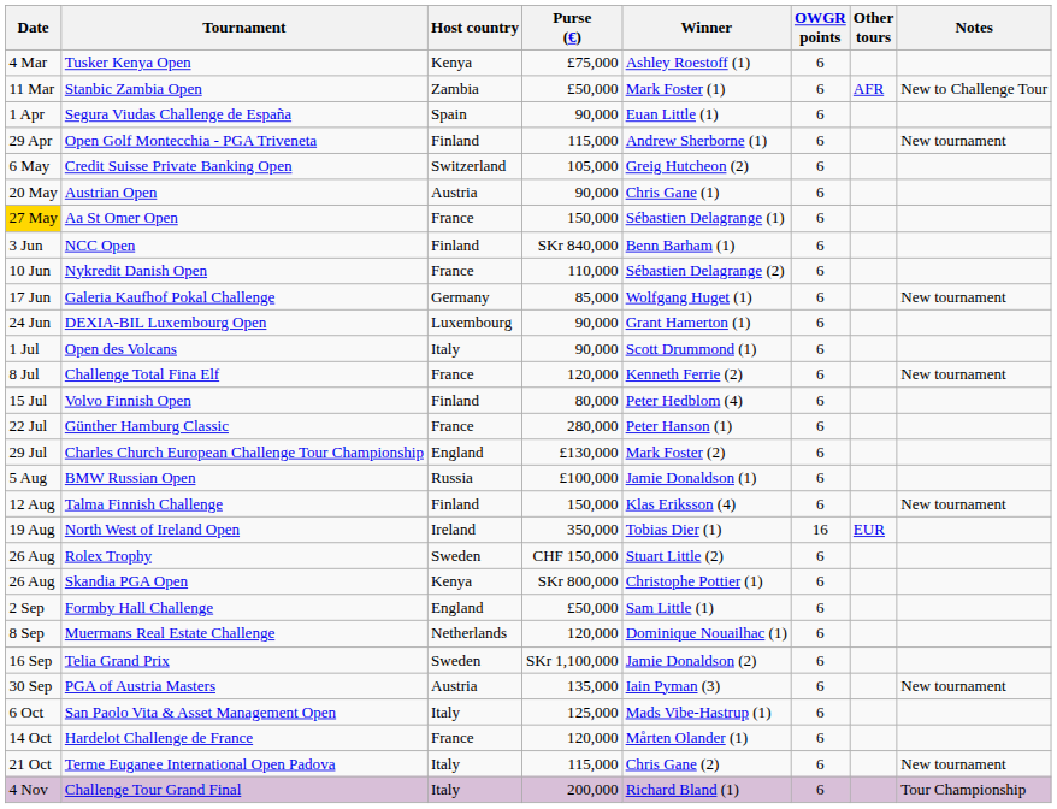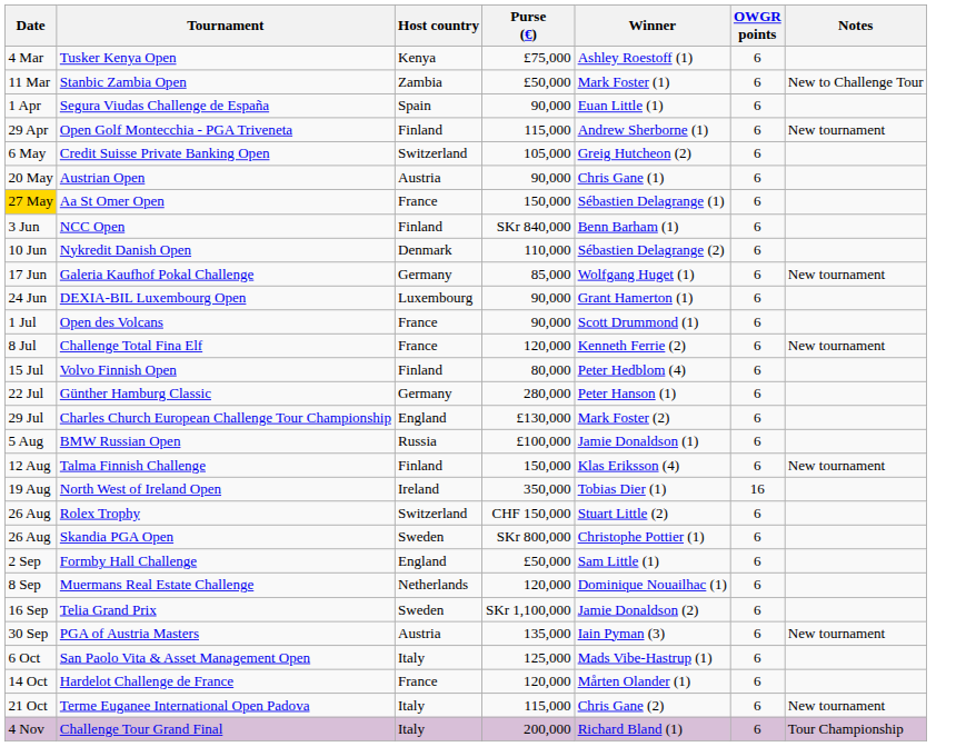 <table class="wikitable" style="font-size:95%">
 <tr>
 <th>Date</th>
 <th>Tournament</th>
 <th>Host country</th>
 <th>Purse<br>(<a href='#'>€</a>)</th>
 <th>Winner</th>
 <th><a href='#'>OWGR</a><br>points</th>
-<th>Other<br>tours</th>
 <th>Notes</th>
 </tr>
 <tr>
 <td>4 Mar</td>
 <td><a href='#'>Tusker Kenya Open</a></td>
 <td>Kenya</td>
 <td align=right>£75,000</td>
 <td> <a href='#'>Ashley Roestoff</a> (1)</td>
 <td align=center>6</td>
 <td></td>
-<td></td>
 </tr>
 <tr>
 <td>11 Mar</td>
 <td><a href='#'>Stanbic Zambia Open</a></td>
 <td>Zambia</td>
 <td align=right>£50,000</td>
 <td> <a href='#'>Mark Foster</a> (1)</td>
 <td align=center>6</td>
-<td><a href='#'>AFR</a></td>
 <td>New to Challenge Tour</td>
 </tr>
 <tr>
 <td>1 Apr</td>
 <td><a href='#'>Segura Viudas Challenge de España</a></td>
 <td>Spain</td>
 <td align=right>90,000</td>
 <td> <a href='#'>Euan Little</a> (1)</td>
 <td align=center>6</td>
 <td></td>
-<td></td>
 </tr>
 <tr>
 <td>29 Apr</td>
 <td><a href='#'>Open Golf Montecchia - PGA Triveneta</a></td>
 <td>Finland</td>
 <td align=right>115,000</td>
 <td> <a href='#'>Andrew Sherborne</a> (1)</td>
 <td align=center>6</td>
-<td></td>
 <td>New tournament</td>
 </tr>
 <tr>
 <td>6 May</td>
 <td><a href='#'>Credit Suisse Private Banking Open</a></td>
 <td>Switzerland</td>
 <td align=right>105,000</td>
 <td> <a href='#'>Greig Hutcheon</a> (2)</td>
 <td align=center>6</td>
 <td></td>
-<td></td>
 </tr>
 <tr>
 <td>20 May</td>
 <td><a href='#'>Austrian Open</a></td>
 <td>Austria</td>
 <td align=right>90,000</td>
 <td> <a href='#'>Chris Gane</a> (1)</td>
 <td align=center>6</td>
-<td></td>
 <td></td>
 </tr>
 <tr>
 <td style="background: gold;">27 May</td>
 <td><a href='#'>Aa St Omer Open</a></td>
 <td>France</td>
 <td align=right>150,000</td>
 <td> <a href='#'>Sébastien Delagrange</a> (1)</td>
 <td align=center>6</td>
 <td></td>
-<td></td>
 </tr>
 <tr>
 <td>3 Jun</td>
 <td><a href='#'>NCC Open</a></td>
 <td>Finland</td>
 <td align=right>SKr 840,000</td>
 <td> <a href='#'>Benn Barham</a> (1)</td>
 <td align=center>6</td>
 <td></td>
-<td></td>
 </tr>
 <tr>
 <td>10 Jun</td>
 <td><a href='#'>Nykredit Danish Open</a></td>
-<td>France</td>
+<td>Denmark</td>
 <td align=right>110,000</td>
 <td> <a href='#'>Sébastien Delagrange</a> (2)</td>
 <td align=center>6</td>
-<td></td>
 <td></td>
 </tr>
 <tr>
 <td>17 Jun</td>
 <td><a href='#'>Galeria Kaufhof Pokal Challenge</a></td>
 <td>Germany</td>
 <td align=right>85,000</td>
 <td> <a href='#'>Wolfgang Huget</a> (1)</td>
 <td align=center>6</td>
-<td></td>
 <td>New tournament</td>
 </tr>
 <tr>
 <td>24 Jun</td>
 <td><a href='#'>DEXIA-BIL Luxembourg Open</a></td>
 <td>Luxembourg</td>
 <td align=right>90,000</td>
 <td> <a href='#'>Grant Hamerton</a> (1)</td>
 <td align=center>6</td>
 <td></td>
-<td></td>
 </tr>
 <tr>
 <td>1 Jul</td>
 <td><a href='#'>Open des Volcans</a></td>
-<td>Italy</td>
+<td>France</td>
 <td align=right>90,000</td>
 <td> <a href='#'>Scott Drummond</a> (1)</td>
 <td align=center>6</td>
-<td></td>
 <td></td>
 </tr>
 <tr>
 <td>8 Jul</td>
 <td><a href='#'>Challenge Total Fina Elf</a></td>
 <td>France</td>
 <td align=right>120,000</td>
 <td> <a href='#'>Kenneth Ferrie</a> (2)</td>
 <td align=center>6</td>
-<td></td>
 <td>New tournament</td>
 </tr>
 <tr>
 <td>15 Jul</td>
 <td><a href='#'>Volvo Finnish Open</a></td>
 <td>Finland</td>
 <td align=right>80,000</td>
 <td> <a href='#'>Peter Hedblom</a> (4)</td>
 <td align=center>6</td>
 <td></td>
-<td></td>
 </tr>
 <tr>
 <td>22 Jul</td>
 <td><a href='#'>Günther Hamburg Classic</a></td>
-<td>France</td>
+<td>Germany</td>
 <td align=right>280,000</td>
 <td> <a href='#'>Peter Hanson</a> (1)</td>
 <td align=center>6</td>
-<td></td>
 <td></td>
 </tr>
 <tr>
 <td>29 Jul</td>
 <td><a href='#'>Charles Church European Challenge Tour Championship</a></td>
 <td>England</td>
 <td align=right>£130,000</td>
 <td> <a href='#'>Mark Foster</a> (2)</td>
 <td align=center>6</td>
 <td></td>
-<td></td>
 </tr>
 <tr>
 <td>5 Aug</td>
 <td><a href='#'>BMW Russian Open</a></td>
 <td>Russia</td>
 <td align=right>£100,000</td>
 <td> <a href='#'>Jamie Donaldson</a> (1)</td>
 <td align=center>6</td>
 <td></td>
-<td></td>
 </tr>
 <tr>
 <td>12 Aug</td>
 <td><a href='#'>Talma Finnish Challenge</a></td>
 <td>Finland</td>
 <td align=right>150,000</td>
 <td> <a href='#'>Klas Eriksson</a> (4)</td>
 <td align=center>6</td>
-<td></td>
 <td>New tournament</td>
 </tr>
 <tr>
 <td>19 Aug</td>
 <td><a href='#'>North West of Ireland Open</a></td>
 <td>Ireland</td>
 <td align=right>350,000</td>
 <td> <a href='#'>Tobias Dier</a> (1)</td>
 <td align=center>16</td>
-<td><a href='#'>EUR</a></td>
 <td></td>
 </tr>
 <tr>
 <td>26 Aug</td>
 <td><a href='#'>Rolex Trophy</a></td>
-<td>Sweden</td>
+<td>Switzerland</td>
 <td align=right>CHF 150,000</td>
 <td> <a href='#'>Stuart Little</a> (2)</td>
 <td align=center>6</td>
-<td></td>
 <td></td>
 </tr>
 <tr>
 <td>26 Aug</td>
 <td><a href='#'>Skandia PGA Open</a></td>
-<td>Kenya</td>
+<td>Sweden</td>
 <td align=right>SKr 800,000</td>
 <td> <a href='#'>Christophe Pottier</a> (1)</td>
 <td align=center>6</td>
-<td></td>
 <td></td>
 </tr>
 <tr>
 <td>2 Sep</td>
 <td><a href='#'>Formby Hall Challenge</a></td>
 <td>England</td>
 <td align=right>£50,000</td>
 <td> <a href='#'>Sam Little</a> (1)</td>
 <td align=center>6</td>
 <td></td>
-<td></td>
 </tr>
 <tr>
 <td>8 Sep</td>
 <td><a href='#'>Muermans Real Estate Challenge</a></td>
 <td>Netherlands</td>
 <td align=right>120,000</td>
 <td> <a href='#'>Dominique Nouailhac</a> (1)</td>
 <td align=center>6</td>
-<td></td>
 <td></td>
 </tr>
 <tr>
 <td>16 Sep</td>
 <td><a href='#'>Telia Grand Prix</a></td>
 <td>Sweden</td>
 <td align=right>SKr 1,100,000</td>
 <td> <a href='#'>Jamie Donaldson</a> (2)</td>
 <td align=center>6</td>
 <td></td>
-<td></td>
 </tr>
 <tr>
 <td>30 Sep</td>
 <td><a href='#'>PGA of Austria Masters</a></td>
 <td>Austria</td>
 <td align=right>135,000</td>
 <td> <a href='#'>Iain Pyman</a> (3)</td>
 <td align=center>6</td>
-<td></td>
 <td>New tournament</td>
 </tr>
 <tr>
 <td>6 Oct</td>
 <td><a href='#'>San Paolo Vita & Asset Management Open</a></td>
 <td>Italy</td>
 <td align=right>125,000</td>
 <td> <a href='#'>Mads Vibe-Hastrup</a> (1)</td>
 <td align=center>6</td>
 <td></td>
-<td></td>
 </tr>
 <tr>
 <td>14 Oct</td>
 <td><a href='#'>Hardelot Challenge de France</a></td>
 <td>France</td>
 <td align=right>120,000</td>
 <td> <a href='#'>Mårten Olander</a> (1)</td>
 <td align=center>6</td>
 <td></td>
-<td></td>
 </tr>
 <tr>
 <td>21 Oct</td>
 <td><a href='#'>Terme Euganee International Open Padova</a></td>
 <td>Italy</td>
 <td align=right>115,000</td>
 <td> <a href='#'>Chris Gane</a> (2)</td>
 <td align=center>6</td>
-<td></td>
 <td>New tournament</td>
 </tr>
 <tr style="background:thistle;">
 <td>4 Nov</td>
 <td><a href='#'>Challenge Tour Grand Final</a></td>
 <td>Italy</td>
 <td align=right>200,000</td>
 <td> <a href='#'>Richard Bland</a> (1)</td>
 <td align=center>6</td>
-<td></td>
 <td>Tour Championship</td>
 </tr>
 </table>
